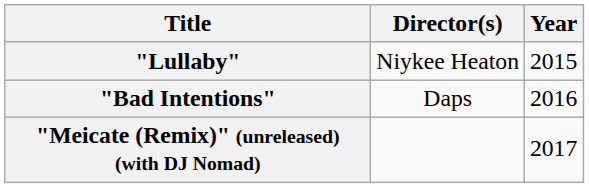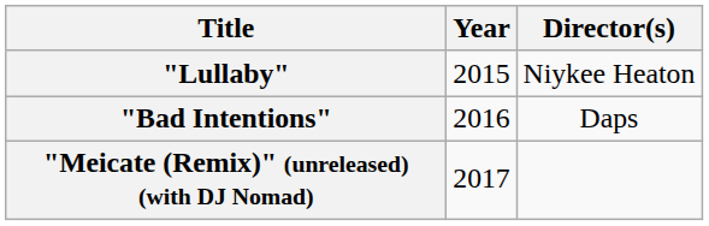 <table class="wikitable plainrowheaders" style="text-align:center;">
 <tr>
 <th scope="col" style="width:15em;">Title</th>
+<th scope="col">Year</th>
 <th scope="col">Director(s)</th>
-<th scope="col">Year</th>
 </tr>
 <tr>
 <th scope="row">"Lullaby"</th>
+<td>2015</td>
 <td>Niykee Heaton</td>
-<td>2015</td>
 </tr>
 <tr>
 <th scope="row">"Bad Intentions"<br></th>
+<td>2016</td>
 <td>Daps</td>
-<td>2016</td>
 </tr>
 <tr>
 <th scope="row">"Meicate (Remix)" <small>(unreleased)</small><br><small>(with DJ Nomad)</small></th>
+<td>2017</td>
 <td></td>
-<td>2017</td>
 </tr>
 </table>
